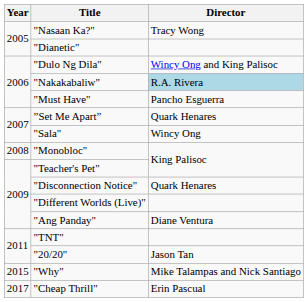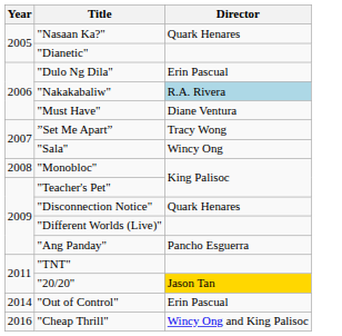 <table class="wikitable plainrowheaders">
 <tr>
 <th>Year</th>
 <th>Title</th>
 <th>Director</th>
 </tr>
 <tr>
 <td rowspan="2">2005</td>
 <td>"Nasaan Ka?"</td>
-<td>Tracy Wong</td>
+<td>Quark Henares</td>
 </tr>
 <tr>
 <td>"Dianetic"</td>
 <td></td>
 </tr>
 <tr>
 <td rowspan="3">2006</td>
 <td>"Dulo Ng Dila"</td>
-<td><a href='#'>Wincy Ong</a> and King Palisoc</td>
+<td>Erin Pascual</td>
 </tr>
 <tr>
 <td>"Nakakabaliw"</td>
 <td style="background: lightblue;">R.A. Rivera</td>
 </tr>
 <tr>
 <td>"Must Have"</td>
-<td>Pancho Esguerra</td>
+<td>Diane Ventura</td>
 </tr>
 <tr>
 <td rowspan="2">2007</td>
 <td>”Set Me Apart”</td>
-<td>Quark Henares</td>
+<td>Tracy Wong</td>
 </tr>
 <tr>
 <td>"Sala"</td>
 <td>Wincy Ong</td>
 </tr>
 <tr>
 <td>2008</td>
 <td>"Monobloc"</td>
 <td rowspan="2">King Palisoc</td>
 </tr>
 <tr>
 <td rowspan="4">2009</td>
 <td>"Teacher's Pet"</td>
 </tr>
 <tr>
 <td>"Disconnection Notice"</td>
 <td>Quark Henares</td>
 </tr>
 <tr>
 <td>"Different Worlds (Live)"</td>
 <td></td>
 </tr>
 <tr>
 <td>"Ang Panday"</td>
-<td>Diane Ventura</td>
+<td>Pancho Esguerra</td>
 </tr>
 <tr>
 <td rowspan="2">2011</td>
 <td>"TNT"</td>
 <td></td>
 </tr>
 <tr>
 <td>"20/20"</td>
-<td>Jason Tan</td>
+<td style="background: gold;">Jason Tan</td>
 </tr>
 <tr>
-<td>2015</td>
-<td>"Why"</td>
-<td>Mike Talampas and Nick Santiago</td>
+<td>2014</td>
+<td>"Out of Control"</td>
+<td>Erin Pascual</td>
 </tr>
 <tr>
-<td>2017</td>
+<td>2016</td>
 <td>"Cheap Thrill"</td>
-<td>Erin Pascual</td>
+<td><a href='#'>Wincy Ong</a> and King Palisoc</td>
 </tr>
 </table>
